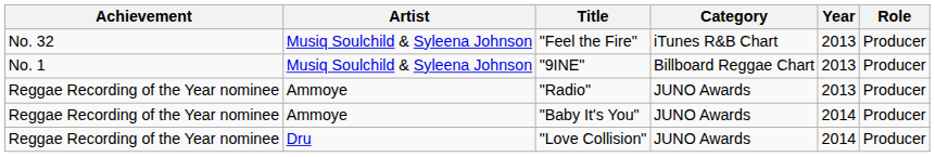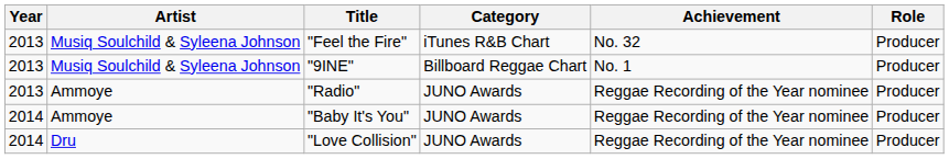 <table class="wikitable">
 <tr>
-<th>Achievement</th>
+<th>Year</th>
 <th>Artist</th>
 <th>Title</th>
 <th>Category</th>
-<th>Year</th>
+<th>Achievement</th>
 <th>Role</th>
 </tr>
 <tr>
-<td>No. 32</td>
+<td rowspan="1">2013</td>
 <td rowspan="1"><a href='#'>Musiq Soulchild</a> & <a href='#'>Syleena Johnson</a></td>
 <td rowspan="1">"Feel the Fire"</td>
 <td>iTunes R&B Chart</td>
-<td rowspan="1">2013</td>
+<td>No. 32</td>
 <td>Producer</td>
 </tr>
 <tr>
-<td>No. 1</td>
+<td rowspan="1">2013</td>
 <td rowspan="1"><a href='#'>Musiq Soulchild</a> & <a href='#'>Syleena Johnson</a></td>
 <td rowspan="1">"9INE"</td>
 <td>Billboard Reggae Chart</td>
-<td rowspan="1">2013</td>
+<td>No. 1</td>
 <td>Producer</td>
 </tr>
 <tr>
-<td>Reggae Recording of the Year nominee</td>
+<td rowspan="1">2013</td>
 <td rowspan="1">Ammoye</td>
 <td rowspan="1">"Radio"</td>
 <td>JUNO Awards</td>
-<td rowspan="1">2013</td>
+<td>Reggae Recording of the Year nominee</td>
 <td>Producer</td>
 </tr>
 <tr>
-<td>Reggae Recording of the Year nominee</td>
+<td rowspan="1">2014</td>
 <td rowspan="1">Ammoye</td>
 <td rowspan="1">"Baby It's You"</td>
 <td>JUNO Awards</td>
-<td rowspan="1">2014</td>
+<td>Reggae Recording of the Year nominee</td>
 <td>Producer</td>
 </tr>
 <tr>
-<td>Reggae Recording of the Year nominee</td>
+<td rowspan="1">2014</td>
 <td rowspan="1"><a href='#'>Dru</a></td>
 <td rowspan="1">"Love Collision"</td>
 <td>JUNO Awards</td>
-<td rowspan="1">2014</td>
+<td>Reggae Recording of the Year nominee</td>
 <td>Producer</td>
 </tr>
 </table>
